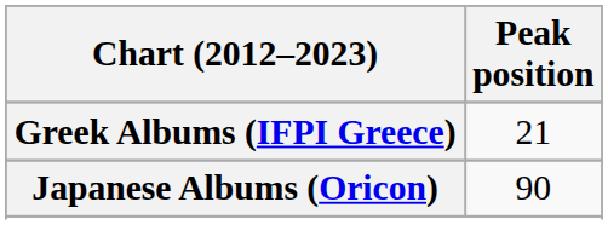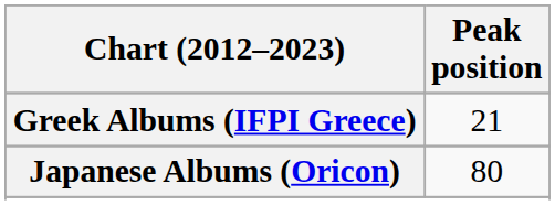 <table class="wikitable sortable plainrowheaders">
 <tr>
 <th scope="col">Chart (2012–2023)</th>
 <th scope="col">Peak<br>position</th>
 </tr>
 <tr>
 </tr>
 <tr>
 </tr>
 <tr>
 </tr>
 <tr>
 </tr>
 <tr>
 </tr>
 <tr>
 <th scope="row">Greek Albums (<a href='#'>IFPI Greece</a>)</th>
 <td align="center">21</td>
 </tr>
 <tr>
 </tr>
 <tr>
 </tr>
 <tr>
 </tr>
 <tr>
 <th scope="row">Japanese Albums (<a href='#'>Oricon</a>)</th>
-<td align="center">90</td>
+<td align="center">80</td>
 </tr>
 <tr>
 </tr>
 <tr>
 </tr>
 <tr>
 </tr>
 <tr>
 </tr>
 <tr>
 </tr>
 <tr>
 </tr>
 <tr>
 </tr>
 <tr>
 </tr>
 <tr>
 </tr>
 <tr>
 </tr>
 <tr>
 </tr>
 <tr>
 </tr>
 </table>
